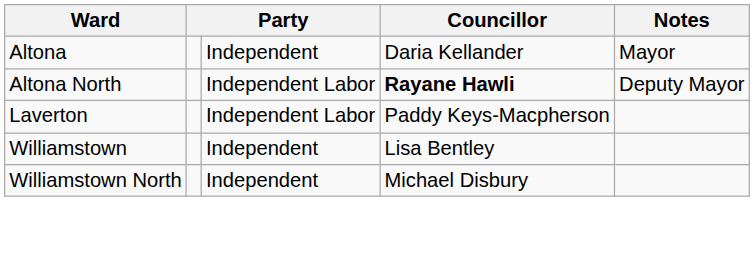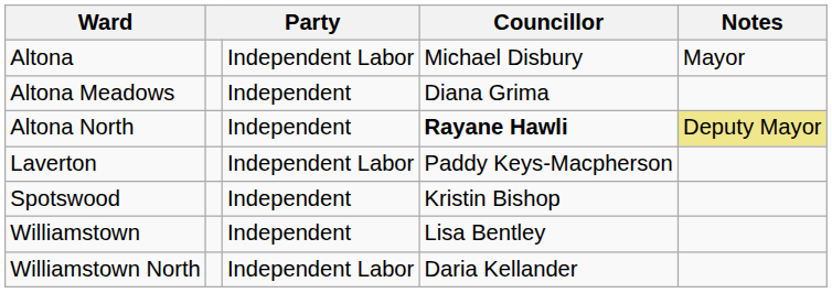 <table class="wikitable">
 <tr>
 <th>Ward</th>
 <th colspan="2">Party</th>
 <th>Councillor</th>
 <th>Notes</th>
 </tr>
 <tr>
 <td>Altona</td>
 <td> </td>
+<td>Independent Labor</td>
+<td>Michael Disbury</td>
+<td>Mayor</td>
+</tr>
+<tr>
+<td>Altona Meadows</td>
+<td> </td>
 <td>Independent</td>
-<td>Daria Kellander</td>
-<td>Mayor</td>
+<td>Diana Grima</td>
+<td></td>
 </tr>
 <tr>
 <td>Altona North</td>
 <td> </td>
-<td>Independent Labor</td>
+<td>Independent</td>
 <td><strong>Rayane Hawli</strong></td>
-<td>Deputy Mayor</td>
+<td style="background: khaki;">Deputy Mayor</td>
 </tr>
 <tr>
 <td>Laverton</td>
 <td> </td>
 <td>Independent Labor</td>
 <td>Paddy Keys-Macpherson</td>
+<td></td>
+</tr>
+<tr>
+<td>Spotswood</td>
+<td></td>
+<td>Independent</td>
+<td>Kristin Bishop</td>
 <td></td>
 </tr>
 <tr>
 <td>Williamstown</td>
 <td> </td>
 <td>Independent</td>
 <td>Lisa Bentley</td>
 <td></td>
 </tr>
 <tr>
 <td>Williamstown North</td>
 <td> </td>
-<td>Independent</td>
-<td>Michael Disbury</td>
+<td>Independent Labor</td>
+<td>Daria Kellander</td>
 <td></td>
 </tr>
 </table>
